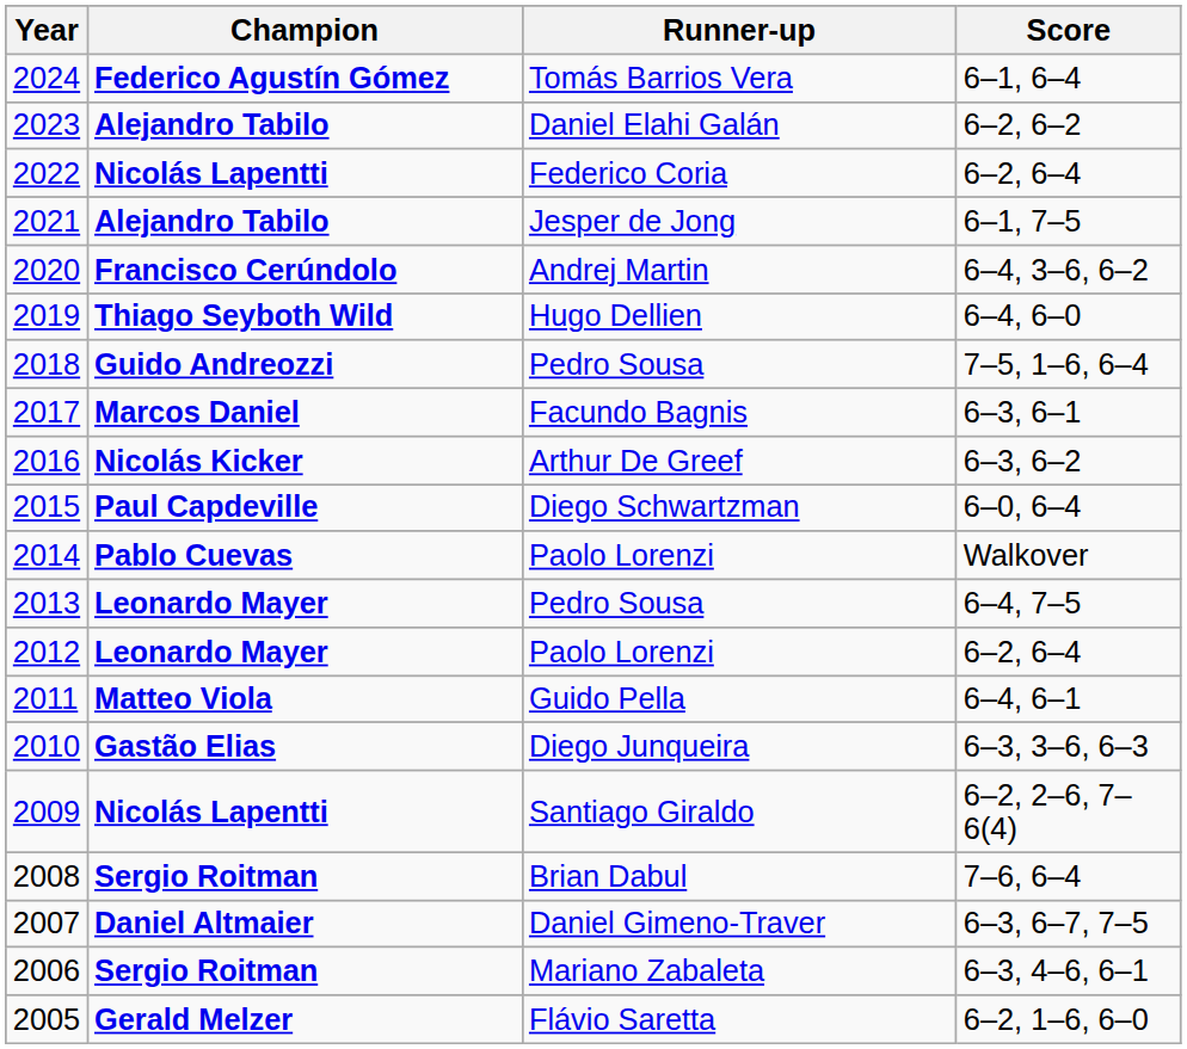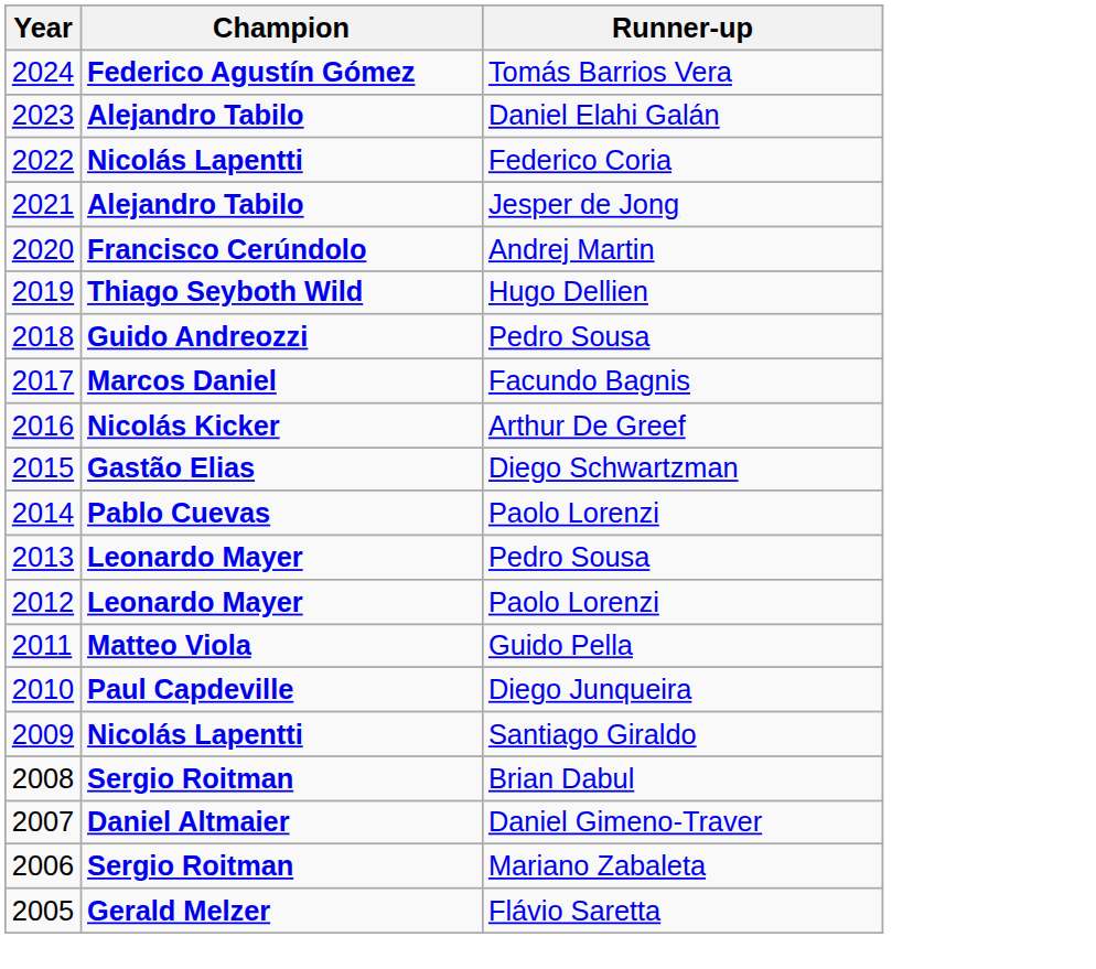 <table class="wikitable" style="font-size:90%">
 <tr>
 <th>Year</th>
 <th width="200">Champion</th>
 <th width="200">Runner-up</th>
-<th width="100">Score</th>
 </tr>
 <tr>
 <td><a href='#'>2024</a></td>
 <td> <strong><a href='#'>Federico Agustín Gómez</a></strong></td>
 <td> <a href='#'>Tomás Barrios Vera</a></td>
-<td>6–1, 6–4</td>
 </tr>
 <tr>
 <td><a href='#'>2023</a></td>
 <td> <strong><a href='#'>Alejandro Tabilo</a></strong></td>
 <td> <a href='#'>Daniel Elahi Galán</a></td>
-<td>6–2, 6–2</td>
 </tr>
 <tr>
 <td><a href='#'>2022</a></td>
 <td> <strong><a href='#'>Nicolás Lapentti</a></strong></td>
 <td> <a href='#'>Federico Coria</a></td>
-<td>6–2, 6–4</td>
 </tr>
 <tr>
 <td><a href='#'>2021</a></td>
 <td> <strong><a href='#'>Alejandro Tabilo</a></strong></td>
 <td> <a href='#'>Jesper de Jong</a></td>
-<td>6–1, 7–5</td>
 </tr>
 <tr>
 <td><a href='#'>2020</a></td>
 <td> <strong><a href='#'>Francisco Cerúndolo</a></strong></td>
 <td> <a href='#'>Andrej Martin</a></td>
-<td>6–4, 3–6, 6–2</td>
 </tr>
 <tr>
 <td><a href='#'>2019</a></td>
 <td> <strong><a href='#'>Thiago Seyboth Wild</a></strong></td>
 <td> <a href='#'>Hugo Dellien</a></td>
-<td>6–4, 6–0</td>
 </tr>
 <tr>
 <td><a href='#'>2018</a></td>
 <td> <strong><a href='#'>Guido Andreozzi</a></strong></td>
 <td> <a href='#'>Pedro Sousa</a></td>
-<td>7–5, 1–6, 6–4</td>
 </tr>
 <tr>
 <td><a href='#'>2017</a></td>
 <td> <strong><a href='#'>Marcos Daniel</a></strong></td>
 <td> <a href='#'>Facundo Bagnis</a></td>
-<td>6–3, 6–1</td>
 </tr>
 <tr>
 <td><a href='#'>2016</a></td>
 <td> <strong><a href='#'>Nicolás Kicker</a></strong></td>
 <td> <a href='#'>Arthur De Greef</a></td>
-<td>6–3, 6–2</td>
 </tr>
 <tr>
 <td><a href='#'>2015</a></td>
-<td> <strong><a href='#'>Paul Capdeville</a></strong></td>
+<td> <strong><a href='#'>Gastão Elias</a></strong></td>
 <td> <a href='#'>Diego Schwartzman</a></td>
-<td>6–0, 6–4</td>
 </tr>
 <tr>
 <td><a href='#'>2014</a></td>
 <td> <strong><a href='#'>Pablo Cuevas</a></strong></td>
 <td> <a href='#'>Paolo Lorenzi</a></td>
-<td>Walkover</td>
 </tr>
 <tr>
 <td><a href='#'>2013</a></td>
 <td> <strong><a href='#'>Leonardo Mayer</a></strong></td>
 <td> <a href='#'>Pedro Sousa</a></td>
-<td>6–4, 7–5</td>
 </tr>
 <tr>
 <td><a href='#'>2012</a></td>
 <td> <strong><a href='#'>Leonardo Mayer</a></strong></td>
 <td> <a href='#'>Paolo Lorenzi</a></td>
-<td>6–2, 6–4</td>
 </tr>
 <tr>
 <td><a href='#'>2011</a></td>
 <td> <strong><a href='#'>Matteo Viola</a></strong></td>
 <td> <a href='#'>Guido Pella</a></td>
-<td>6–4, 6–1</td>
 </tr>
 <tr>
 <td><a href='#'>2010</a></td>
-<td> <strong><a href='#'>Gastão Elias</a></strong></td>
+<td> <strong><a href='#'>Paul Capdeville</a></strong></td>
 <td> <a href='#'>Diego Junqueira</a></td>
-<td>6–3, 3–6, 6–3</td>
 </tr>
 <tr>
 <td><a href='#'>2009</a></td>
 <td> <strong><a href='#'>Nicolás Lapentti</a></strong></td>
 <td> <a href='#'>Santiago Giraldo</a></td>
-<td>6–2, 2–6, 7–6(4)</td>
 </tr>
 <tr>
 <td>2008</td>
 <td> <strong><a href='#'>Sergio Roitman</a></strong></td>
 <td> <a href='#'>Brian Dabul</a></td>
-<td>7–6, 6–4</td>
 </tr>
 <tr>
 <td>2007</td>
 <td> <strong><a href='#'>Daniel Altmaier</a></strong></td>
 <td> <a href='#'>Daniel Gimeno-Traver</a></td>
-<td>6–3, 6–7, 7–5</td>
 </tr>
 <tr>
 <td>2006</td>
 <td> <strong><a href='#'>Sergio Roitman</a></strong></td>
 <td> <a href='#'>Mariano Zabaleta</a></td>
-<td>6–3, 4–6, 6–1</td>
 </tr>
 <tr>
 <td>2005</td>
 <td> <strong><a href='#'>Gerald Melzer</a></strong></td>
 <td> <a href='#'>Flávio Saretta</a></td>
-<td>6–2, 1–6, 6–0</td>
 </tr>
 </table>
